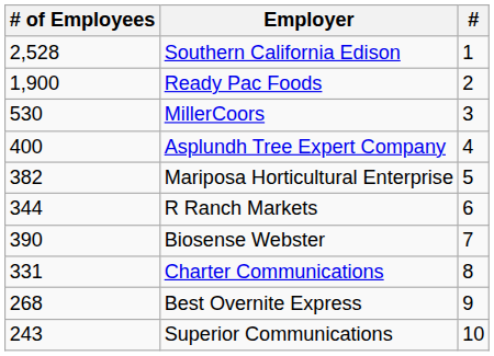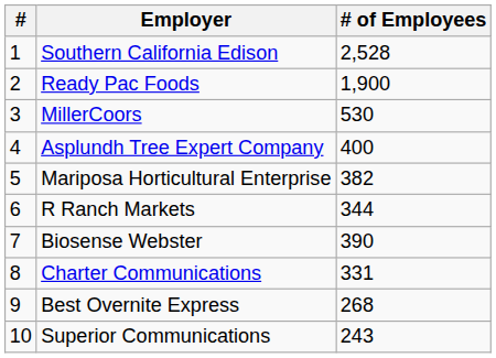 <table class="wikitable">
 <tr>
+<th>#</th>
+<th>Employer</th>
 <th># of Employees</th>
-<th>Employer</th>
-<th>#</th>
 </tr>
 <tr>
+<td>1</td>
+<td><a href='#'>Southern California Edison</a></td>
 <td>2,528</td>
-<td><a href='#'>Southern California Edison</a></td>
-<td>1</td>
 </tr>
 <tr>
+<td>2</td>
+<td><a href='#'>Ready Pac Foods</a></td>
 <td>1,900</td>
-<td><a href='#'>Ready Pac Foods</a></td>
-<td>2</td>
 </tr>
 <tr>
+<td>3</td>
+<td><a href='#'>MillerCoors</a></td>
 <td>530</td>
-<td><a href='#'>MillerCoors</a></td>
-<td>3</td>
 </tr>
 <tr>
+<td>4</td>
+<td><a href='#'>Asplundh Tree Expert Company</a></td>
 <td>400</td>
-<td><a href='#'>Asplundh Tree Expert Company</a></td>
-<td>4</td>
 </tr>
 <tr>
+<td>5</td>
+<td>Mariposa Horticultural Enterprise</td>
 <td>382</td>
-<td>Mariposa Horticultural Enterprise</td>
-<td>5</td>
 </tr>
 <tr>
+<td>6</td>
+<td>R Ranch Markets</td>
 <td>344</td>
-<td>R Ranch Markets</td>
-<td>6</td>
 </tr>
 <tr>
+<td>7</td>
+<td>Biosense Webster</td>
 <td>390</td>
-<td>Biosense Webster</td>
-<td>7</td>
 </tr>
 <tr>
+<td>8</td>
+<td><a href='#'>Charter Communications</a></td>
 <td>331</td>
-<td><a href='#'>Charter Communications</a></td>
-<td>8</td>
 </tr>
 <tr>
+<td>9</td>
+<td>Best Overnite Express</td>
 <td>268</td>
-<td>Best Overnite Express</td>
-<td>9</td>
 </tr>
 <tr>
+<td>10</td>
+<td>Superior Communications</td>
 <td>243</td>
-<td>Superior Communications</td>
-<td>10</td>
 </tr>
 </table>
